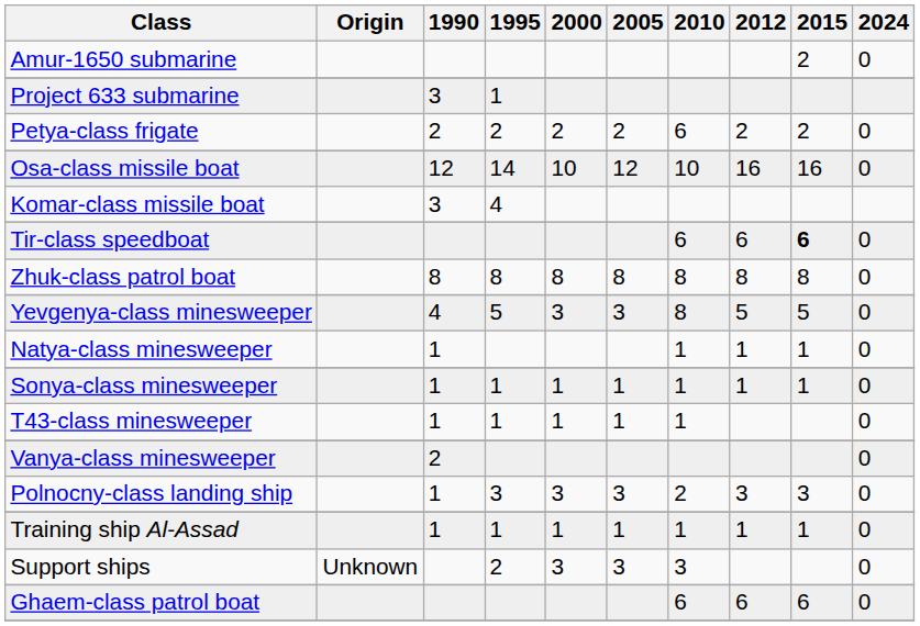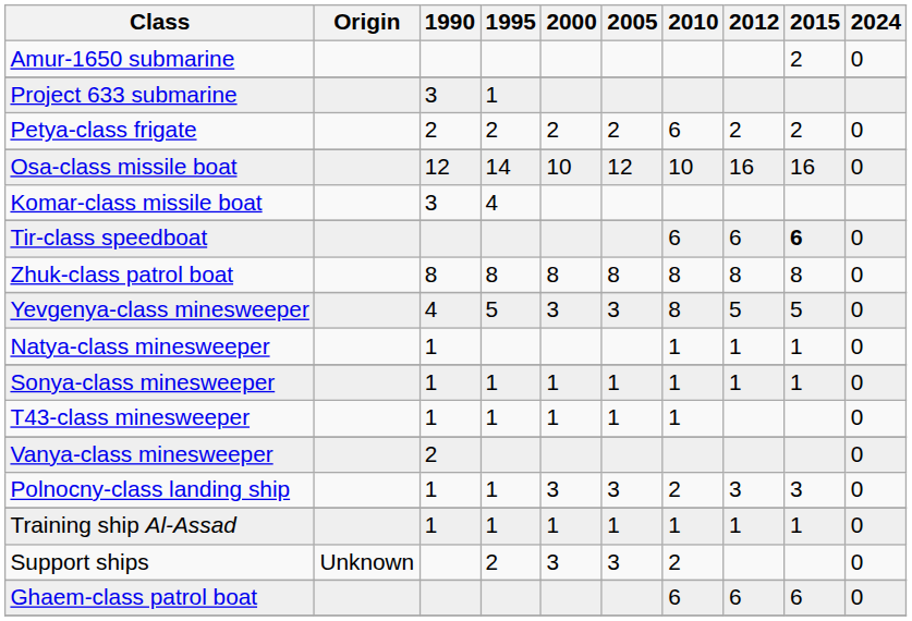 <table class="wikitable" border="1">
 <tr>
 <th>Class</th>
 <th>Origin</th>
 <th>1990</th>
 <th>1995</th>
 <th>2000</th>
 <th>2005</th>
 <th>2010</th>
 <th>2012</th>
 <th>2015</th>
 <th>2024</th>
 </tr>
 <tr>
 <td><a href='#'>Amur-1650 submarine</a></td>
 <td></td>
 <td></td>
 <td></td>
 <td></td>
 <td></td>
 <td></td>
 <td></td>
 <td>2</td>
 <td>0</td>
 </tr>
 <tr>
 </tr>
 <tr bgcolor="#EFEFEF">
 </tr>
 <tr bgcolor="#EFEFEF">
 <td><a href='#'>Project 633 submarine</a></td>
 <td></td>
 <td>3</td>
 <td>1</td>
 <td></td>
 <td></td>
 <td></td>
 <td></td>
 <td></td>
 <td></td>
 </tr>
 <tr>
 <td><a href='#'>Petya-class frigate</a></td>
 <td></td>
 <td>2</td>
 <td>2</td>
 <td>2</td>
 <td>2</td>
 <td>6</td>
 <td>2</td>
 <td>2</td>
 <td>0</td>
 </tr>
 <tr>
 </tr>
 <tr bgcolor="#EFEFEF">
 </tr>
 <tr bgcolor="#EFEFEF">
 <td><a href='#'>Osa-class missile boat</a></td>
 <td></td>
 <td>12</td>
 <td>14</td>
 <td>10</td>
 <td>12</td>
 <td>10</td>
 <td>16</td>
 <td>16</td>
 <td>0</td>
 </tr>
 <tr>
 <td><a href='#'>Komar-class missile boat</a></td>
 <td></td>
 <td>3</td>
 <td>4</td>
 <td></td>
 <td></td>
 <td></td>
 <td></td>
 <td></td>
 <td></td>
 </tr>
 <tr>
 </tr>
 <tr bgcolor="#EFEFEF">
 </tr>
 <tr bgcolor="#EFEFEF">
 <td><a href='#'>Tir-class speedboat</a></td>
 <td></td>
 <td></td>
 <td></td>
 <td></td>
 <td></td>
 <td>6</td>
 <td>6</td>
 <td><strong>6</strong></td>
 <td>0</td>
 </tr>
 <tr>
 <td><a href='#'>Zhuk-class patrol boat</a></td>
 <td></td>
 <td>8</td>
 <td>8</td>
 <td>8</td>
 <td>8</td>
 <td>8</td>
 <td>8</td>
 <td>8</td>
 <td>0</td>
 </tr>
 <tr>
 </tr>
 <tr bgcolor="#EFEFEF">
 </tr>
 <tr bgcolor="#EFEFEF">
 <td><a href='#'>Yevgenya-class minesweeper</a></td>
 <td></td>
 <td>4</td>
 <td>5</td>
 <td>3</td>
 <td>3</td>
 <td>8</td>
 <td>5</td>
 <td>5</td>
 <td>0</td>
 </tr>
 <tr>
 <td><a href='#'>Natya-class minesweeper</a></td>
 <td></td>
 <td>1</td>
 <td></td>
 <td></td>
 <td></td>
 <td>1</td>
 <td>1</td>
 <td>1</td>
 <td>0</td>
 </tr>
 <tr>
 </tr>
 <tr bgcolor="#EFEFEF">
 </tr>
 <tr bgcolor="#EFEFEF">
 <td><a href='#'>Sonya-class minesweeper</a></td>
 <td></td>
 <td>1</td>
 <td>1</td>
 <td>1</td>
 <td>1</td>
 <td>1</td>
 <td>1</td>
 <td>1</td>
 <td>0</td>
 </tr>
 <tr>
 <td><a href='#'>T43-class minesweeper</a></td>
 <td></td>
 <td>1</td>
 <td>1</td>
 <td>1</td>
 <td>1</td>
 <td>1</td>
 <td></td>
 <td></td>
 <td>0</td>
 </tr>
 <tr>
 </tr>
 <tr bgcolor="#EFEFEF">
 </tr>
 <tr bgcolor="#EFEFEF">
 <td><a href='#'>Vanya-class minesweeper</a></td>
 <td></td>
 <td>2</td>
 <td></td>
 <td></td>
 <td></td>
 <td></td>
 <td></td>
 <td></td>
 <td>0</td>
 </tr>
 <tr>
 <td><a href='#'>Polnocny-class landing ship</a></td>
 <td></td>
 <td>1</td>
-<td>3</td>
+<td>1</td>
 <td>3</td>
 <td>3</td>
 <td>2</td>
 <td>3</td>
 <td>3</td>
 <td>0</td>
 </tr>
 <tr>
 </tr>
 <tr bgcolor="#EFEFEF">
 </tr>
 <tr bgcolor="#EFEFEF">
 <td>Training ship <em>Al-Assad</em></td>
 <td></td>
 <td>1</td>
 <td>1</td>
 <td>1</td>
 <td>1</td>
 <td>1</td>
 <td>1</td>
 <td>1</td>
 <td>0</td>
 </tr>
 <tr>
 <td>Support ships</td>
 <td>Unknown</td>
 <td></td>
 <td>2</td>
 <td>3</td>
 <td>3</td>
-<td>3</td>
+<td>2</td>
 <td></td>
 <td></td>
 <td>0</td>
 </tr>
 <tr>
 </tr>
 <tr bgcolor="#EFEFEF">
 </tr>
 <tr bgcolor="#EFEFEF">
 <td><a href='#'>Ghaem-class patrol boat</a></td>
 <td></td>
 <td></td>
 <td></td>
 <td></td>
 <td></td>
 <td>6</td>
 <td>6</td>
 <td>6</td>
 <td>0</td>
 </tr>
 <tr>
 </tr>
 </table>
